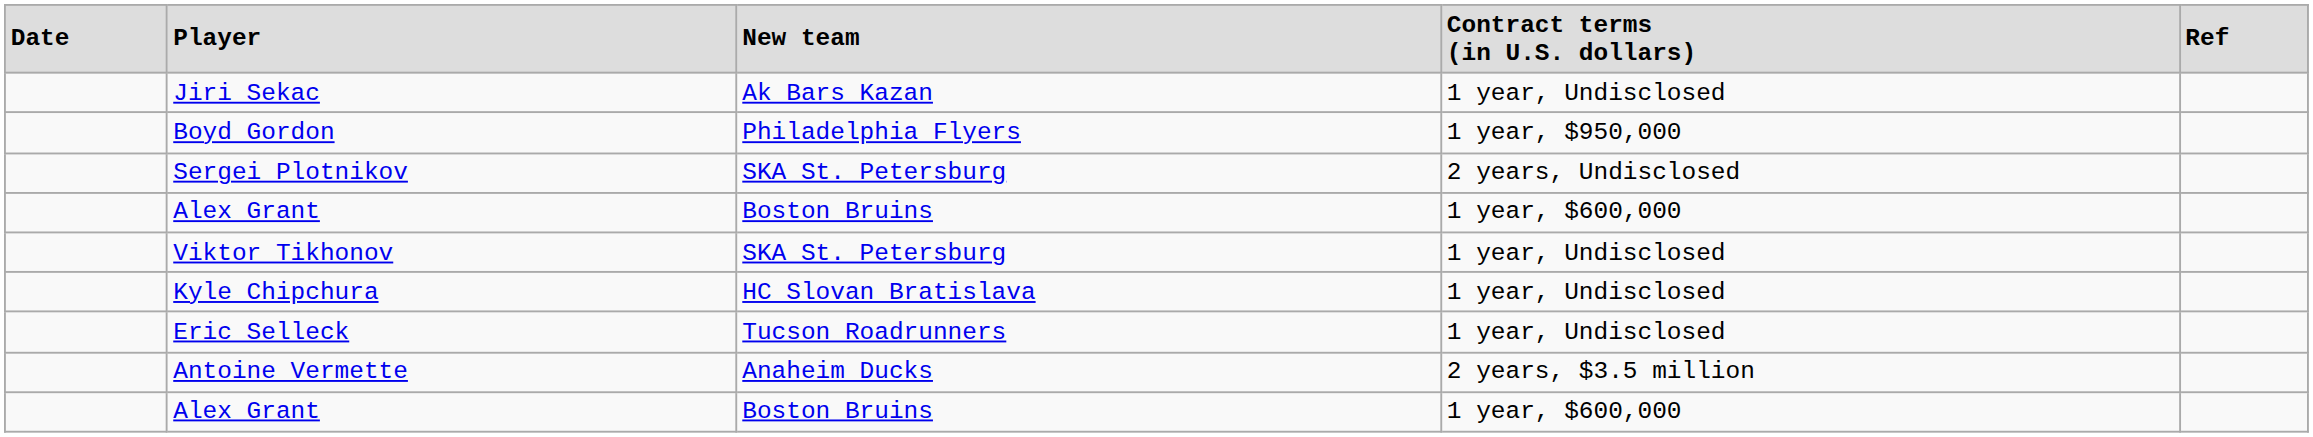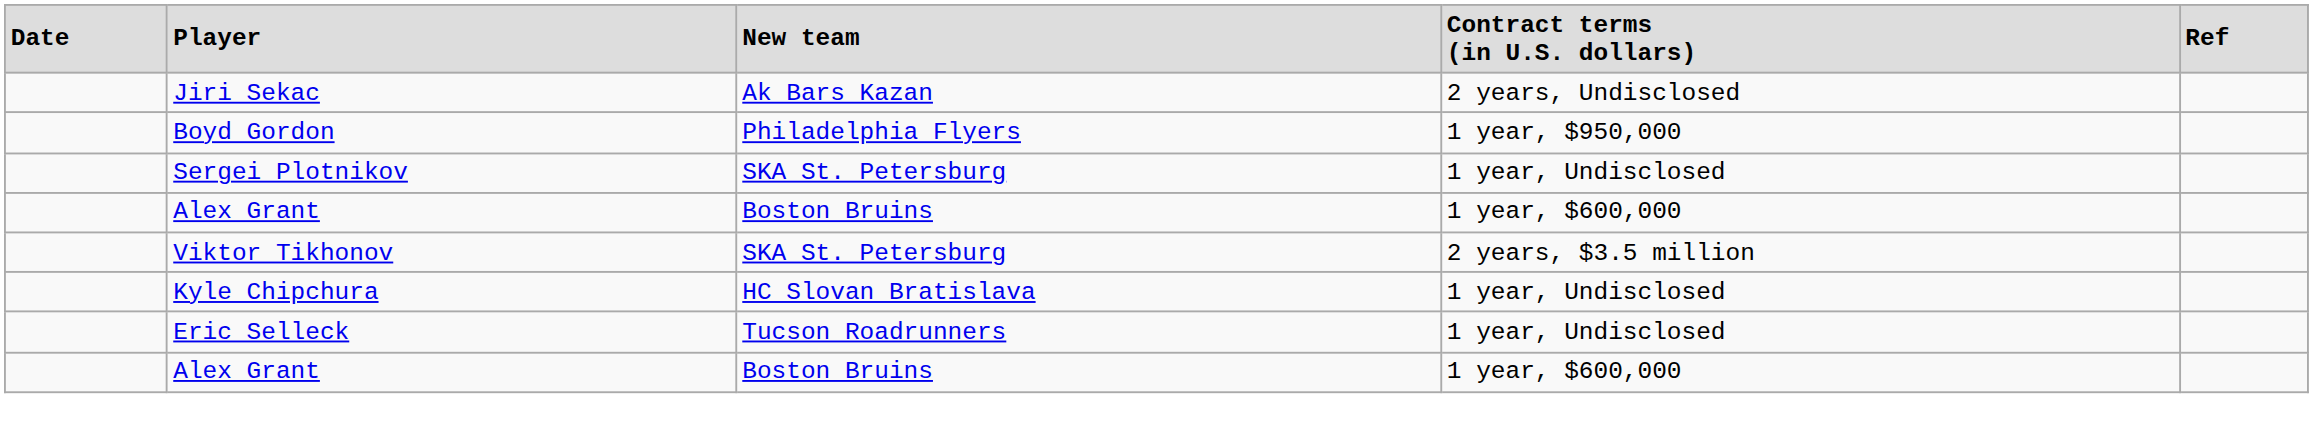 <table class="wikitable" width=97%>
 <tr style="background:#ddd;">
 <td><strong>Date</strong></td>
 <td><strong>Player</strong></td>
 <td><strong>New team</strong></td>
 <td><strong>Contract terms</strong><br><strong>(in U.S. dollars)</strong></td>
 <td><strong>Ref</strong></td>
 </tr>
 <tr>
 <td></td>
 <td><a href='#'>Jiri Sekac</a></td>
 <td><a href='#'>Ak Bars Kazan</a></td>
-<td>1 year, Undisclosed</td>
+<td>2 years, Undisclosed</td>
 <td></td>
 </tr>
 <tr>
 <td></td>
 <td><a href='#'>Boyd Gordon</a></td>
 <td><a href='#'>Philadelphia Flyers</a></td>
 <td>1 year, $950,000</td>
 <td></td>
 </tr>
 <tr>
 <td></td>
 <td><a href='#'>Sergei Plotnikov</a></td>
 <td><a href='#'>SKA St. Petersburg</a></td>
-<td>2 years, Undisclosed</td>
+<td>1 year, Undisclosed</td>
 <td></td>
 </tr>
 <tr>
 <td></td>
 <td><a href='#'>Alex Grant</a></td>
 <td><a href='#'>Boston Bruins</a></td>
 <td>1 year, $600,000</td>
 <td></td>
 </tr>
 <tr>
 <td></td>
 <td><a href='#'>Viktor Tikhonov</a></td>
 <td><a href='#'>SKA St. Petersburg</a></td>
-<td>1 year, Undisclosed</td>
+<td>2 years, $3.5 million</td>
 <td></td>
 </tr>
 <tr>
 <td></td>
 <td><a href='#'>Kyle Chipchura</a></td>
 <td><a href='#'>HC Slovan Bratislava</a></td>
 <td>1 year, Undisclosed</td>
 <td></td>
 </tr>
 <tr>
 <td></td>
 <td><a href='#'>Eric Selleck</a></td>
 <td><a href='#'>Tucson Roadrunners</a></td>
 <td>1 year, Undisclosed</td>
 <td></td>
 </tr>
 <tr>
 <td></td>
-<td><a href='#'>Antoine Vermette</a></td>
-<td><a href='#'>Anaheim Ducks</a></td>
-<td>2 years, $3.5 million</td>
-<td></td>
-</tr>
-<tr>
-<td></td>
 <td><a href='#'>Alex Grant</a></td>
 <td><a href='#'>Boston Bruins</a></td>
 <td>1 year, $600,000</td>
 <td></td>
 </tr>
 </table>
